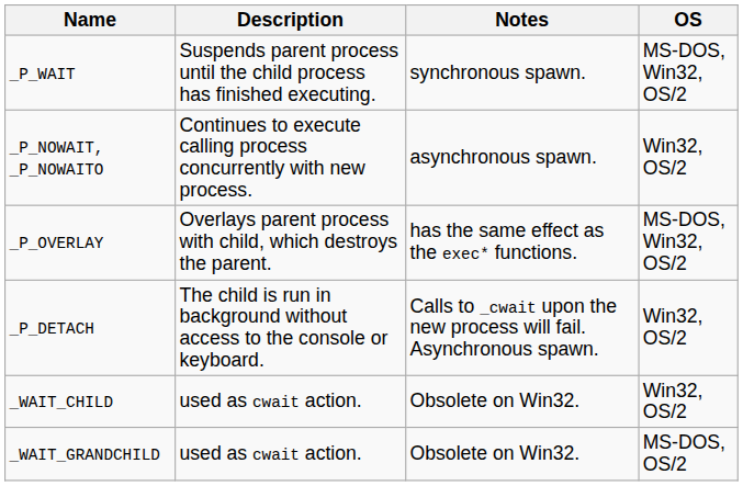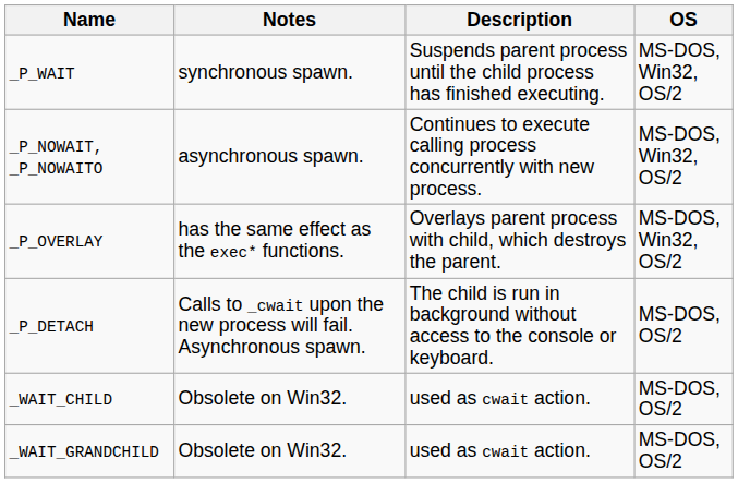 <table class="wikitable">
 <tr>
 <th>Name</th>
+<th>Notes</th>
 <th>Description</th>
-<th>Notes</th>
 <th>OS</th>
 </tr>
 <tr>
 <td><code>_P_WAIT</code></td>
+<td>synchronous spawn.</td>
 <td>Suspends parent process until the child process has finished executing.</td>
-<td>synchronous spawn.</td>
 <td>MS-DOS, Win32, OS/2</td>
 </tr>
 <tr>
 <td><code>_P_NOWAIT, _P_NOWAITO</code></td>
+<td>asynchronous spawn.</td>
 <td>Continues to execute calling process concurrently with new process.</td>
-<td>asynchronous spawn.</td>
-<td>Win32, OS/2</td>
+<td>MS-DOS, Win32, OS/2</td>
 </tr>
 <tr>
 <td><code>_P_OVERLAY</code></td>
+<td>has the same effect as the <code>exec*</code> functions.</td>
 <td>Overlays parent process with child, which destroys the parent.</td>
-<td>has the same effect as the <code>exec*</code> functions.</td>
 <td>MS-DOS, Win32, OS/2</td>
 </tr>
 <tr>
 <td><code>_P_DETACH</code></td>
+<td>Calls to <code>_cwait</code> upon the new process will fail. Asynchronous spawn.</td>
 <td>The child is run in background without access to the console or keyboard.</td>
-<td>Calls to <code>_cwait</code> upon the new process will fail. Asynchronous spawn.</td>
-<td>Win32, OS/2</td>
+<td>MS-DOS, OS/2</td>
 </tr>
 <tr>
 <td><code>_WAIT_CHILD</code></td>
+<td>Obsolete on Win32.</td>
 <td>used as <code>cwait</code> action.</td>
-<td>Obsolete on Win32.</td>
-<td>Win32, OS/2</td>
+<td>MS-DOS, OS/2</td>
 </tr>
 <tr>
 <td><code>_WAIT_GRANDCHILD</code></td>
+<td>Obsolete on Win32.</td>
 <td>used as <code>cwait</code> action.</td>
-<td>Obsolete on Win32.</td>
 <td>MS-DOS, OS/2</td>
 </tr>
 </table>
